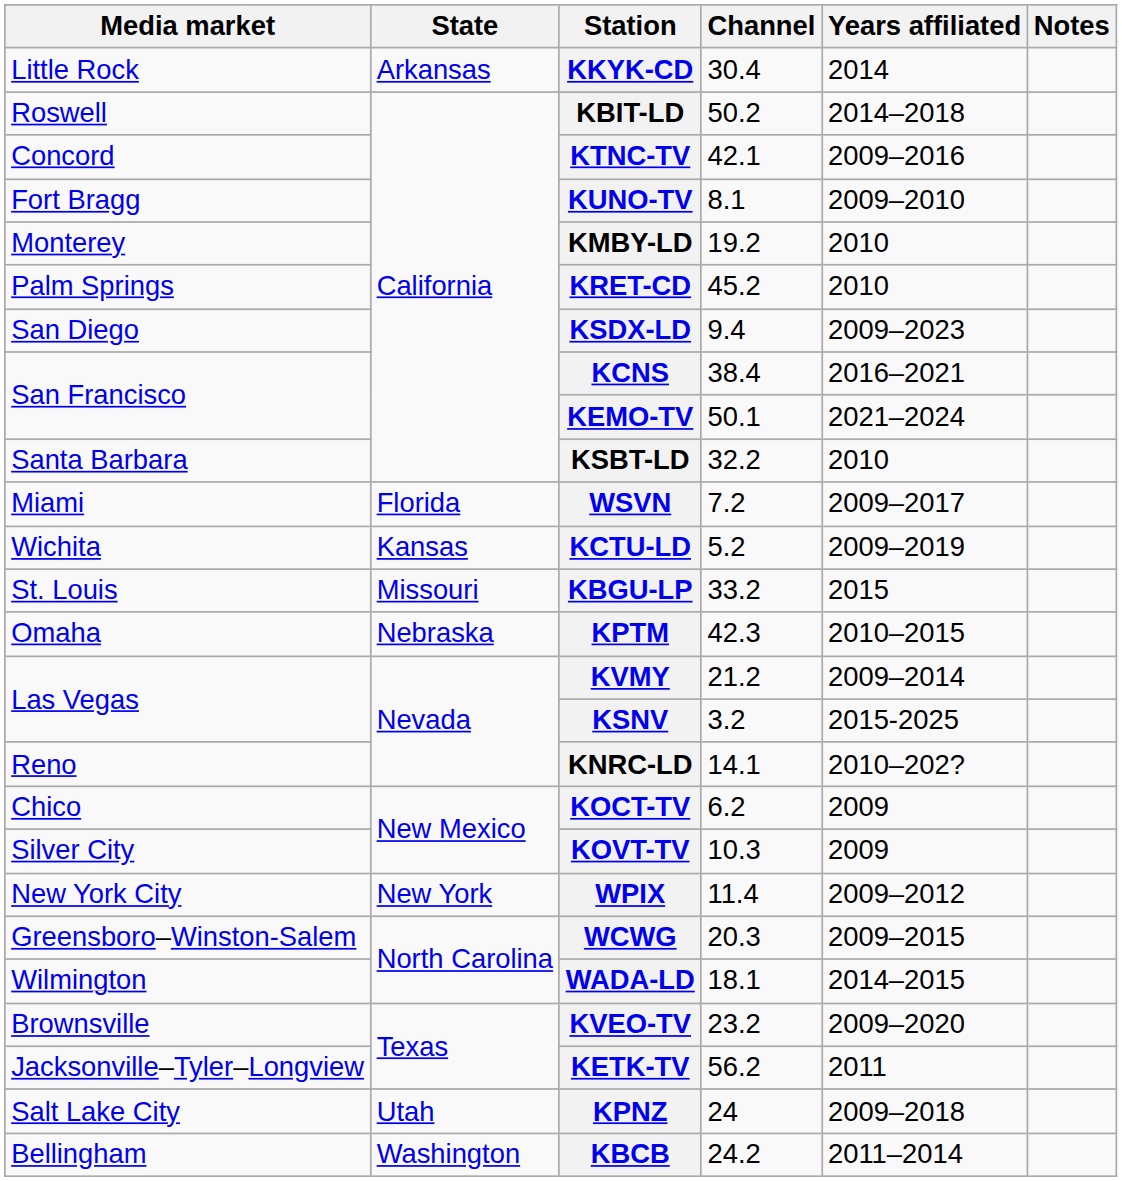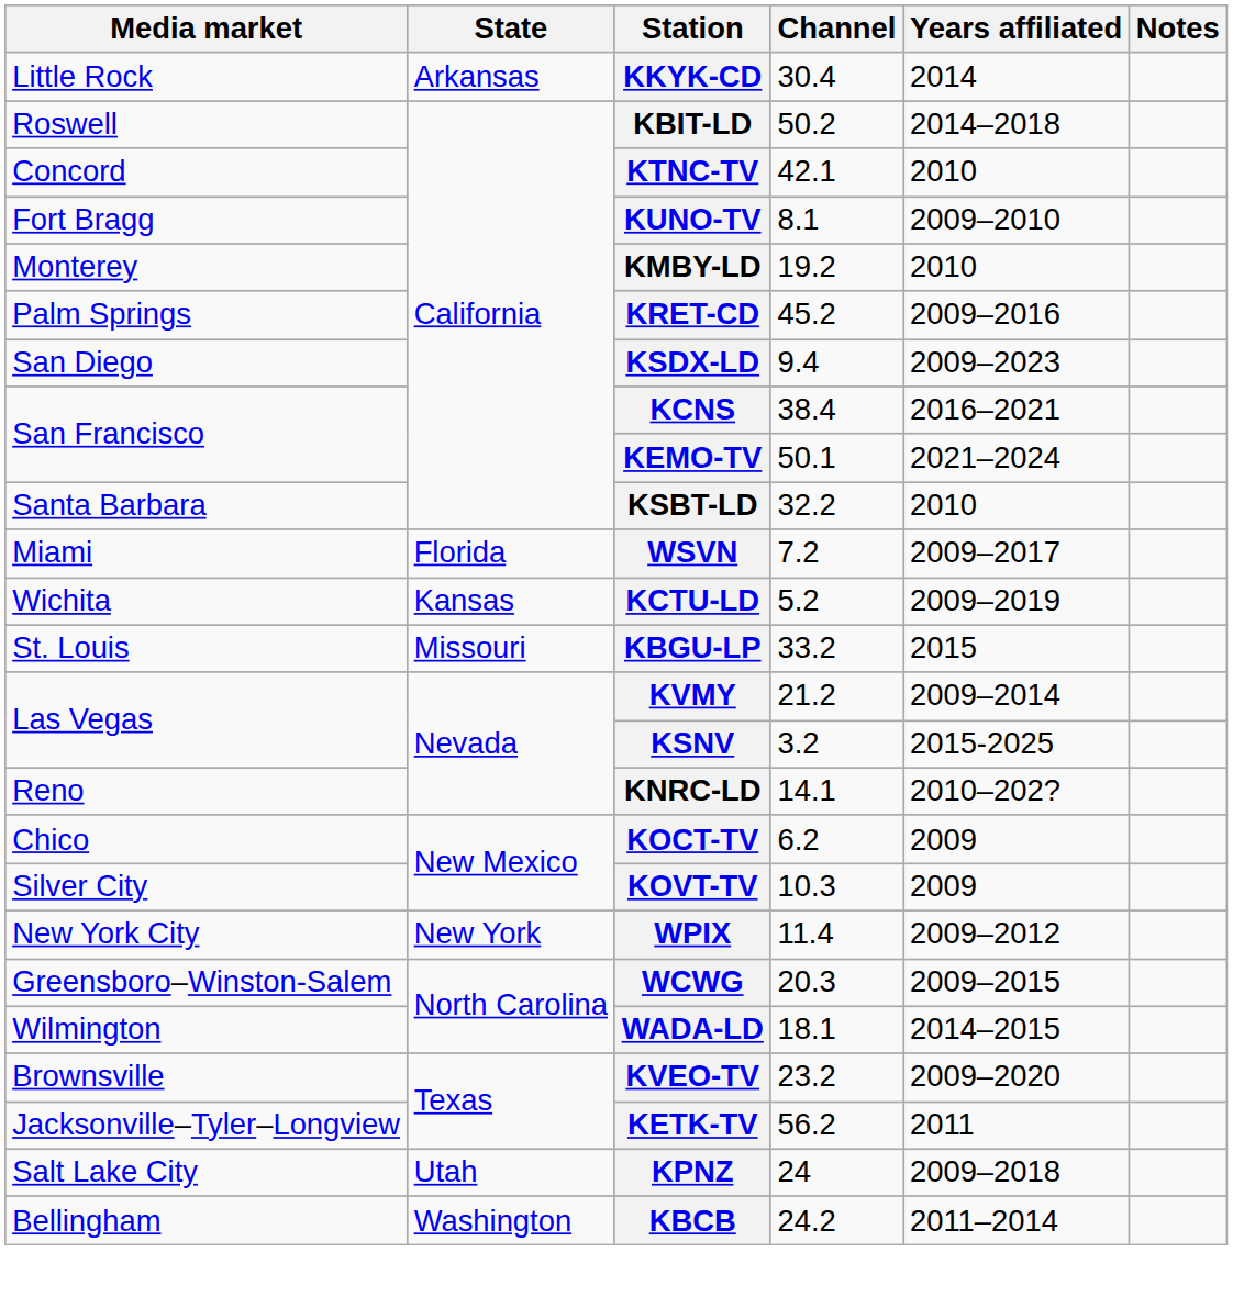 <table class="wikitable sortable">
 <tr>
 <th scope="col">Media market</th>
 <th scope="col">State</th>
 <th scope="col">Station</th>
 <th scope="col">Channel</th>
 <th scope="col">Years affiliated</th>
 <th scope="col" class="unsortable">Notes</th>
 </tr>
 <tr>
 <td><a href='#'>Little Rock</a></td>
 <td><a href='#'>Arkansas</a></td>
 <th scope="row"><a href='#'>KKYK-CD</a></th>
 <td>30.4</td>
 <td>2014</td>
 <td></td>
 </tr>
 <tr>
 <td><a href='#'>Roswell</a></td>
 <td rowspan="9"><a href='#'>California</a></td>
 <th scope="row">KBIT-LD</th>
 <td>50.2</td>
 <td>2014–2018</td>
 <td></td>
 </tr>
 <tr>
 <td><a href='#'>Concord</a></td>
 <th scope="row"><a href='#'>KTNC-TV</a></th>
 <td>42.1</td>
-<td>2009–2016</td>
+<td>2010</td>
 <td></td>
 </tr>
 <tr>
 <td><a href='#'>Fort Bragg</a></td>
 <th scope="row"><a href='#'>KUNO-TV</a></th>
 <td>8.1</td>
 <td>2009–2010</td>
 <td></td>
 </tr>
 <tr>
 <td><a href='#'>Monterey</a></td>
 <th scope="row">KMBY-LD</th>
 <td>19.2</td>
 <td>2010</td>
 <td></td>
 </tr>
 <tr>
 <td><a href='#'>Palm Springs</a></td>
 <th scope="row"><a href='#'>KRET-CD</a></th>
 <td>45.2</td>
-<td>2010</td>
+<td>2009–2016</td>
 <td></td>
 </tr>
 <tr>
 <td><a href='#'>San Diego</a></td>
 <th scope="row"><a href='#'>KSDX-LD</a></th>
 <td>9.4</td>
 <td>2009–2023</td>
 <td></td>
 </tr>
 <tr>
 <td rowspan="2"><a href='#'>San Francisco</a></td>
 <th scope="row"><a href='#'>KCNS</a></th>
 <td>38.4</td>
 <td>2016–2021</td>
 <td></td>
 </tr>
 <tr>
 <th scope="row"><a href='#'>KEMO-TV</a></th>
 <td>50.1</td>
 <td>2021–2024</td>
 <td></td>
 </tr>
 <tr>
 <td><a href='#'>Santa Barbara</a></td>
 <th scope="row">KSBT-LD</th>
 <td>32.2</td>
 <td>2010</td>
 <td></td>
 </tr>
 <tr>
 <td><a href='#'>Miami</a></td>
 <td><a href='#'>Florida</a></td>
 <th scope="row"><a href='#'>WSVN</a></th>
 <td>7.2</td>
 <td>2009–2017</td>
 <td></td>
 </tr>
 <tr>
 <td><a href='#'>Wichita</a></td>
 <td><a href='#'>Kansas</a></td>
 <th scope="row"><a href='#'>KCTU-LD</a></th>
 <td>5.2</td>
 <td>2009–2019</td>
 <td></td>
 </tr>
 <tr>
 <td><a href='#'>St. Louis</a></td>
 <td><a href='#'>Missouri</a></td>
 <th scope="row"><a href='#'>KBGU-LP</a></th>
 <td>33.2</td>
 <td>2015</td>
-<td></td>
-</tr>
-<tr>
-<td><a href='#'>Omaha</a></td>
-<td><a href='#'>Nebraska</a></td>
-<th scope="row"><a href='#'>KPTM</a></th>
-<td>42.3</td>
-<td>2010–2015</td>
 <td></td>
 </tr>
 <tr>
 <td rowspan="2"><a href='#'>Las Vegas</a></td>
 <td rowspan="3"><a href='#'>Nevada</a></td>
 <th scope="row"><a href='#'>KVMY</a></th>
 <td>21.2</td>
 <td>2009–2014</td>
 <td></td>
 </tr>
 <tr>
 <th scope="row"><a href='#'>KSNV</a></th>
 <td>3.2</td>
 <td>2015-2025</td>
 <td></td>
 </tr>
 <tr>
 <td><a href='#'>Reno</a></td>
 <th scope="row">KNRC-LD</th>
 <td>14.1</td>
 <td>2010–202?</td>
 <td></td>
 </tr>
 <tr>
 <td><a href='#'>Chico</a></td>
 <td rowspan="2"><a href='#'>New Mexico</a></td>
 <th scope="row"><a href='#'>KOCT-TV</a></th>
 <td>6.2</td>
 <td>2009</td>
 <td></td>
 </tr>
 <tr>
 <td><a href='#'>Silver City</a></td>
 <th scope="row"><a href='#'>KOVT-TV</a></th>
 <td>10.3</td>
 <td>2009</td>
 <td></td>
 </tr>
 <tr>
 <td><a href='#'>New York City</a></td>
 <td><a href='#'>New York</a></td>
 <th scope="row"><a href='#'>WPIX</a></th>
 <td>11.4</td>
 <td>2009–2012</td>
 <td></td>
 </tr>
 <tr>
 <td><a href='#'>Greensboro</a>–<a href='#'>Winston-Salem</a></td>
 <td rowspan="2"><a href='#'>North Carolina</a></td>
 <th scope="row"><a href='#'>WCWG</a></th>
 <td>20.3</td>
 <td>2009–2015</td>
 <td></td>
 </tr>
 <tr>
 <td><a href='#'>Wilmington</a></td>
 <th scope="row"><a href='#'>WADA-LD</a></th>
 <td>18.1</td>
 <td>2014–2015</td>
 <td></td>
 </tr>
 <tr>
 <td><a href='#'>Brownsville</a></td>
 <td rowspan="2"><a href='#'>Texas</a></td>
 <th scope="row"><a href='#'>KVEO-TV</a></th>
 <td>23.2</td>
 <td>2009–2020</td>
 <td></td>
 </tr>
 <tr>
 <td><a href='#'>Jacksonville</a>–<a href='#'>Tyler</a>–<a href='#'>Longview</a></td>
 <th scope="row"><a href='#'>KETK-TV</a></th>
 <td>56.2</td>
 <td>2011</td>
 <td></td>
 </tr>
 <tr>
 <td><a href='#'>Salt Lake City</a></td>
 <td><a href='#'>Utah</a></td>
 <th scope="row"><a href='#'>KPNZ</a></th>
 <td>24</td>
 <td>2009–2018</td>
 <td></td>
 </tr>
 <tr>
 <td><a href='#'>Bellingham</a></td>
 <td><a href='#'>Washington</a></td>
 <th scope="row"><a href='#'>KBCB</a></th>
 <td>24.2</td>
 <td>2011–2014</td>
 <td></td>
 </tr>
 </table>
